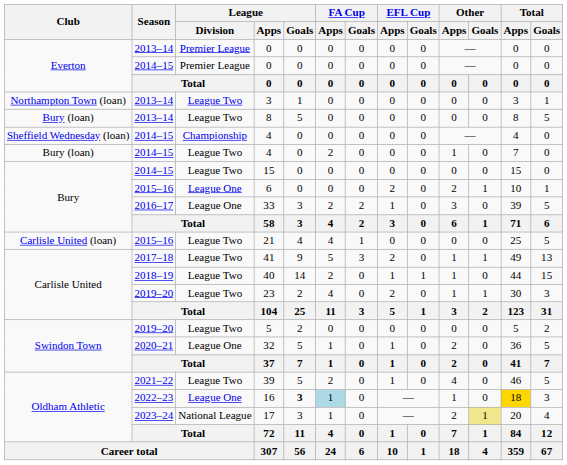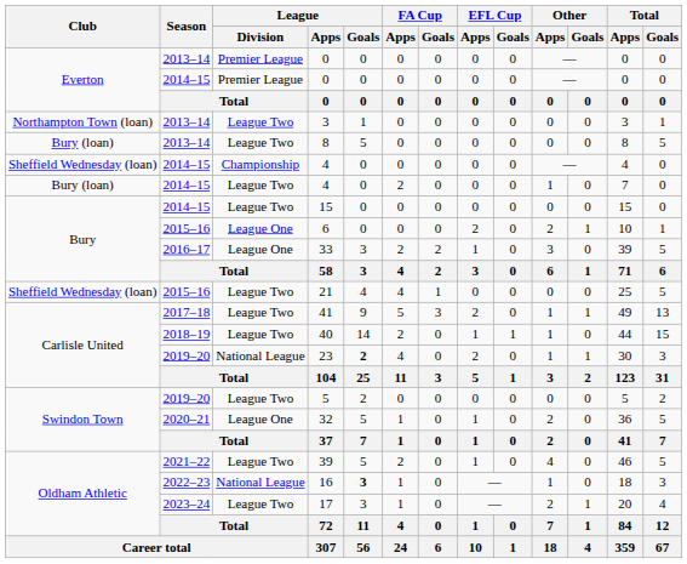 <table class="wikitable" style="text-align:center">
 <tr>
 <th rowspan="2">Club</th>
 <th rowspan="2">Season</th>
 <th colspan="3">League</th>
 <th colspan="2"><a href='#'>FA Cup</a></th>
 <th colspan="2"><a href='#'>EFL Cup</a></th>
 <th colspan="2">Other</th>
 <th colspan="2">Total</th>
 </tr>
 <tr>
 <th>Division</th>
 <th>Apps</th>
 <th>Goals</th>
 <th>Apps</th>
 <th>Goals</th>
 <th>Apps</th>
 <th>Goals</th>
 <th>Apps</th>
 <th>Goals</th>
 <th>Apps</th>
 <th>Goals</th>
 </tr>
 <tr>
 <td rowspan="3"><a href='#'>Everton</a></td>
 <td><a href='#'>2013–14</a></td>
 <td><a href='#'>Premier League</a></td>
 <td>0</td>
 <td>0</td>
 <td>0</td>
 <td>0</td>
 <td>0</td>
 <td>0</td>
 <td colspan="2">—</td>
 <td>0</td>
 <td>0</td>
 </tr>
 <tr>
 <td><a href='#'>2014–15</a></td>
 <td>Premier League</td>
 <td>0</td>
 <td>0</td>
 <td>0</td>
 <td>0</td>
 <td>0</td>
 <td>0</td>
 <td colspan="2">—</td>
 <td>0</td>
 <td>0</td>
 </tr>
 <tr>
 <th colspan="2">Total</th>
 <th>0</th>
 <th>0</th>
 <th>0</th>
 <th>0</th>
 <th>0</th>
 <th>0</th>
 <th>0</th>
 <th>0</th>
 <th>0</th>
 <th>0</th>
 </tr>
 <tr>
 <td><a href='#'>Northampton Town</a> (loan)</td>
 <td><a href='#'>2013–14</a></td>
 <td><a href='#'>League Two</a></td>
 <td>3</td>
 <td>1</td>
 <td>0</td>
 <td>0</td>
 <td>0</td>
 <td>0</td>
 <td>0</td>
 <td>0</td>
 <td>3</td>
 <td>1</td>
 </tr>
 <tr>
 <td><a href='#'>Bury</a> (loan)</td>
 <td><a href='#'>2013–14</a></td>
 <td>League Two</td>
 <td>8</td>
 <td>5</td>
 <td>0</td>
 <td>0</td>
 <td>0</td>
 <td>0</td>
 <td>0</td>
 <td>0</td>
 <td>8</td>
 <td>5</td>
 </tr>
 <tr>
 <td><a href='#'>Sheffield Wednesday</a> (loan)</td>
 <td><a href='#'>2014–15</a></td>
 <td><a href='#'>Championship</a></td>
 <td>4</td>
 <td>0</td>
 <td>0</td>
 <td>0</td>
 <td>0</td>
 <td>0</td>
 <td colspan="2">—</td>
 <td>4</td>
 <td>0</td>
 </tr>
 <tr>
 <td>Bury (loan)</td>
 <td><a href='#'>2014–15</a></td>
 <td>League Two</td>
 <td>4</td>
 <td>0</td>
 <td>2</td>
 <td>0</td>
 <td>0</td>
 <td>0</td>
 <td>1</td>
 <td>0</td>
 <td>7</td>
 <td>0</td>
 </tr>
 <tr>
 <td rowspan="4">Bury</td>
 <td><a href='#'>2014–15</a></td>
 <td>League Two</td>
 <td>15</td>
 <td>0</td>
 <td>0</td>
 <td>0</td>
 <td>0</td>
 <td>0</td>
 <td>0</td>
 <td>0</td>
 <td>15</td>
 <td>0</td>
 </tr>
 <tr>
 <td><a href='#'>2015–16</a></td>
 <td><a href='#'>League One</a></td>
 <td>6</td>
 <td>0</td>
 <td>0</td>
 <td>0</td>
 <td>2</td>
 <td>0</td>
 <td>2</td>
 <td>1</td>
 <td>10</td>
 <td>1</td>
 </tr>
 <tr>
 <td><a href='#'>2016–17</a></td>
 <td>League One</td>
 <td>33</td>
 <td>3</td>
 <td>2</td>
 <td>2</td>
 <td>1</td>
 <td>0</td>
 <td>3</td>
 <td>0</td>
 <td>39</td>
 <td>5</td>
 </tr>
 <tr>
 <th colspan="2">Total</th>
 <th>58</th>
 <th>3</th>
 <th>4</th>
 <th>2</th>
 <th>3</th>
 <th>0</th>
 <th>6</th>
 <th>1</th>
 <th>71</th>
 <th>6</th>
 </tr>
 <tr>
-<td><a href='#'>Carlisle United</a> (loan)</td>
+<td><a href='#'>Sheffield Wednesday</a> (loan)</td>
 <td><a href='#'>2015–16</a></td>
 <td>League Two</td>
 <td>21</td>
 <td>4</td>
 <td>4</td>
 <td>1</td>
 <td>0</td>
 <td>0</td>
 <td>0</td>
 <td>0</td>
 <td>25</td>
 <td>5</td>
 </tr>
 <tr>
 <td rowspan="4">Carlisle United</td>
 <td><a href='#'>2017–18</a></td>
 <td>League Two</td>
 <td>41</td>
 <td>9</td>
 <td>5</td>
 <td>3</td>
 <td>2</td>
 <td>0</td>
 <td>1</td>
 <td>1</td>
 <td>49</td>
 <td>13</td>
 </tr>
 <tr>
 <td><a href='#'>2018–19</a></td>
 <td>League Two</td>
 <td>40</td>
 <td>14</td>
 <td>2</td>
 <td>0</td>
 <td>1</td>
 <td>1</td>
 <td>1</td>
 <td>0</td>
 <td>44</td>
 <td>15</td>
 </tr>
 <tr>
 <td><a href='#'>2019–20</a></td>
-<td>League Two</td>
+<td>National League</td>
 <td>23</td>
-<td>2</td>
+<td><strong>2</strong></td>
 <td>4</td>
 <td>0</td>
 <td>2</td>
 <td>0</td>
 <td>1</td>
 <td>1</td>
 <td>30</td>
 <td>3</td>
 </tr>
 <tr>
 <th colspan="2">Total</th>
 <th>104</th>
 <th>25</th>
 <th>11</th>
 <th>3</th>
 <th>5</th>
 <th>1</th>
 <th>3</th>
 <th>2</th>
 <th>123</th>
 <th>31</th>
 </tr>
 <tr>
 <td rowspan="3"><a href='#'>Swindon Town</a></td>
 <td><a href='#'>2019–20</a></td>
 <td>League Two</td>
 <td>5</td>
 <td>2</td>
 <td>0</td>
 <td>0</td>
 <td>0</td>
 <td>0</td>
 <td>0</td>
 <td>0</td>
 <td>5</td>
 <td>2</td>
 </tr>
 <tr>
 <td><a href='#'>2020–21</a></td>
 <td>League One</td>
 <td>32</td>
 <td>5</td>
 <td>1</td>
 <td>0</td>
 <td>1</td>
 <td>0</td>
 <td>2</td>
 <td>0</td>
 <td>36</td>
 <td>5</td>
 </tr>
 <tr>
 <th colspan="2">Total</th>
 <th>37</th>
 <th>7</th>
 <th>1</th>
 <th>0</th>
 <th>1</th>
 <th>0</th>
 <th>2</th>
 <th>0</th>
 <th>41</th>
 <th>7</th>
 </tr>
 <tr>
 <td rowspan="4"><a href='#'>Oldham Athletic</a></td>
 <td><a href='#'>2021–22</a></td>
 <td>League Two</td>
 <td>39</td>
 <td>5</td>
 <td>2</td>
 <td>0</td>
 <td>1</td>
 <td>0</td>
 <td>4</td>
 <td>0</td>
 <td>46</td>
 <td>5</td>
 </tr>
 <tr>
 <td><a href='#'>2022–23</a></td>
-<td><a href='#'>League One</a></td>
+<td><a href='#'>National League</a></td>
 <td>16</td>
 <td><strong>3</strong></td>
-<td style="background: lightblue;">1</td>
+<td>1</td>
 <td>0</td>
 <td colspan="2">—</td>
 <td>1</td>
 <td>0</td>
-<td style="background: gold;">18</td>
+<td>18</td>
 <td>3</td>
 </tr>
 <tr>
 <td><a href='#'>2023–24</a></td>
-<td>National League</td>
+<td>League Two</td>
 <td>17</td>
 <td>3</td>
 <td>1</td>
 <td>0</td>
 <td colspan="2">—</td>
 <td>2</td>
-<td style="background: khaki;">1</td>
+<td>1</td>
 <td>20</td>
 <td>4</td>
 </tr>
 <tr>
 <th colspan="2">Total</th>
 <th>72</th>
 <th>11</th>
 <th>4</th>
 <th>0</th>
 <th>1</th>
 <th>0</th>
 <th>7</th>
 <th>1</th>
 <th>84</th>
 <th>12</th>
 </tr>
 <tr>
 <th colspan="3">Career total</th>
 <th>307</th>
 <th>56</th>
 <th>24</th>
 <th>6</th>
 <th>10</th>
 <th>1</th>
 <th>18</th>
 <th>4</th>
 <th>359</th>
 <th>67</th>
 </tr>
 </table>
